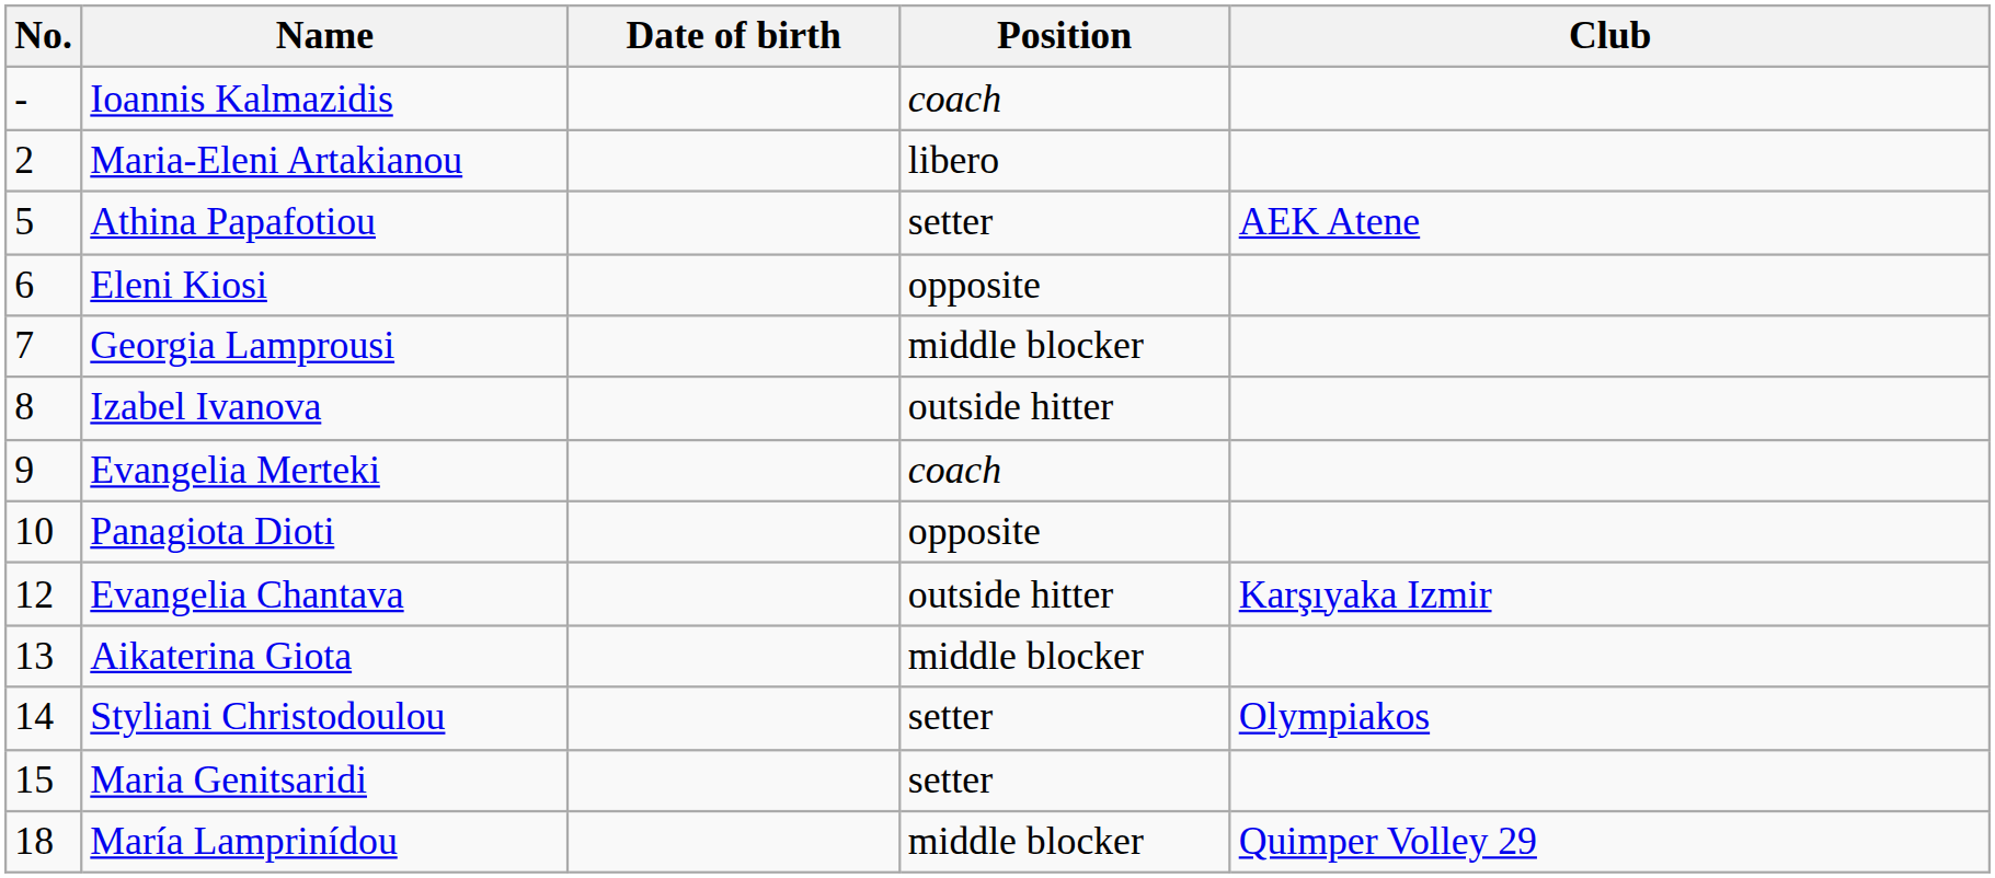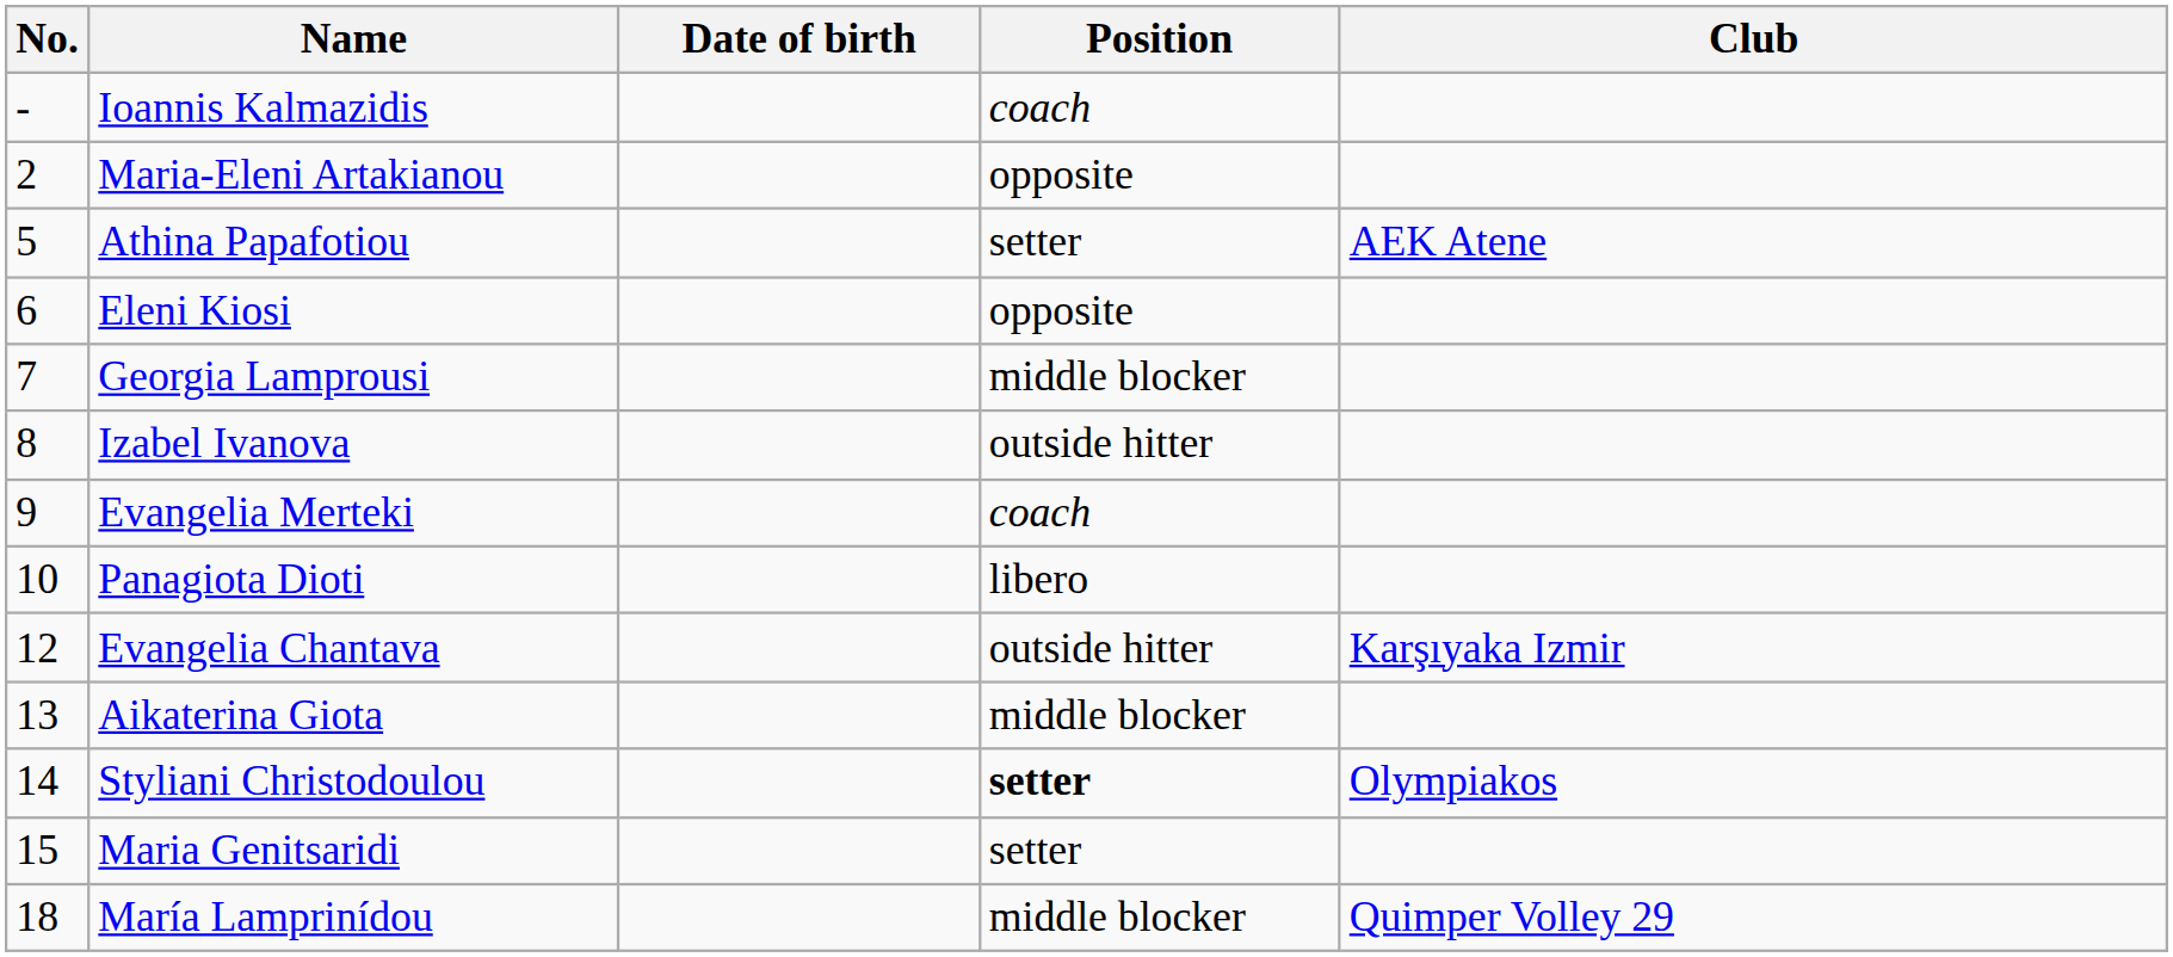 <table class=wikitable sortable style=font-size:100%; text-align:center;>
 <tr>
 <th>No.</th>
 <th style=width:12em>Name</th>
 <th style=width:8em>Date of birth</th>
 <th style=width:8em>Position</th>
 <th style=width:19em>Club</th>
 </tr>
 <tr>
 <td>-</td>
 <td><a href='#'>Ioannis Kalmazidis</a></td>
 <td></td>
 <td><em>coach</em></td>
 <td></td>
 </tr>
 <tr>
 <td>2</td>
 <td><a href='#'>Maria-Eleni Artakianou</a></td>
 <td></td>
-<td>libero</td>
+<td>opposite</td>
 <td></td>
 </tr>
 <tr>
 <td>5</td>
 <td><a href='#'>Athina Papafotiou</a></td>
 <td></td>
 <td>setter</td>
 <td> <a href='#'>AEK Atene</a></td>
 </tr>
 <tr>
 <td>6</td>
 <td><a href='#'>Eleni Kiosi </a></td>
 <td></td>
 <td>opposite</td>
 <td></td>
 </tr>
 <tr>
 <td>7</td>
 <td><a href='#'>Georgia Lamprousi</a></td>
 <td></td>
 <td>middle blocker</td>
 <td></td>
 </tr>
 <tr>
 <td>8</td>
 <td><a href='#'>Izabel Ivanova</a></td>
 <td></td>
 <td>outside hitter</td>
 <td></td>
 </tr>
 <tr>
 <td>9</td>
 <td><a href='#'>Evangelia Merteki</a></td>
 <td></td>
 <td><em>coach</em></td>
 <td></td>
 </tr>
 <tr>
 <td>10</td>
 <td><a href='#'>Panagiota Dioti</a></td>
 <td></td>
-<td>opposite</td>
+<td>libero</td>
 <td></td>
 </tr>
 <tr>
 <td>12</td>
 <td><a href='#'>Evangelia Chantava</a></td>
 <td></td>
 <td>outside hitter</td>
 <td> <a href='#'>Karşıyaka Izmir</a></td>
 </tr>
 <tr>
 <td>13</td>
 <td><a href='#'>Aikaterina Giota</a></td>
 <td></td>
 <td>middle blocker</td>
 <td></td>
 </tr>
 <tr>
 <td>14</td>
 <td><a href='#'>Styliani Christodoulou</a></td>
 <td></td>
-<td>setter</td>
+<td><strong>setter</strong></td>
 <td> <a href='#'>Olympiakos</a></td>
 </tr>
 <tr>
 <td>15</td>
 <td><a href='#'>Maria Genitsaridi</a></td>
 <td></td>
 <td>setter</td>
 <td></td>
 </tr>
 <tr>
 <td>18</td>
 <td><a href='#'>María Lamprinídou</a></td>
 <td></td>
 <td>middle blocker</td>
 <td> <a href='#'>Quimper Volley 29</a></td>
 </tr>
 </table>
